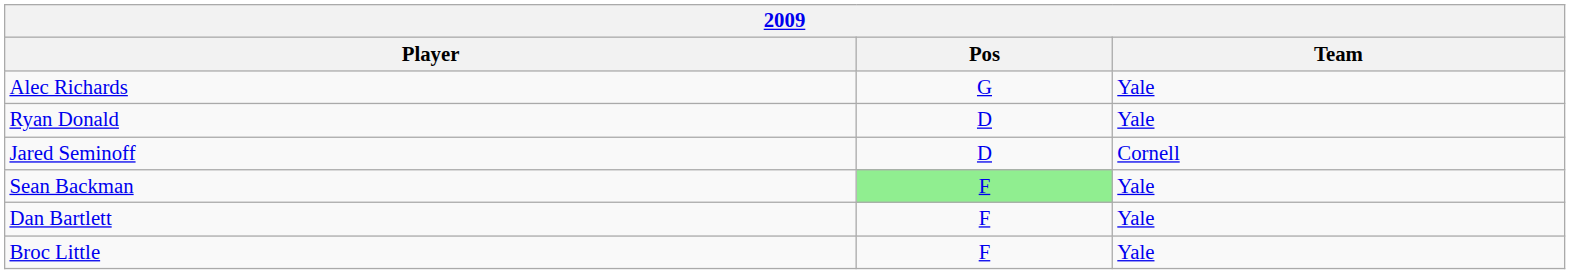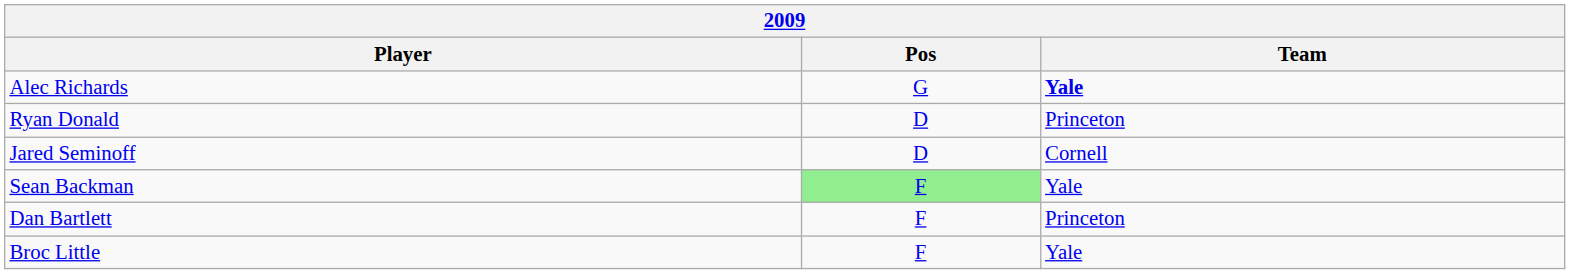 <table class="wikitable" width=95%>
 <tr>
 <th colspan=3><a href='#'>2009</a></th>
 </tr>
 <tr>
 <th>Player</th>
 <th>Pos</th>
 <th>Team</th>
 </tr>
 <tr>
 <td><a href='#'>Alec Richards</a></td>
 <td align=center><a href='#'>G</a></td>
-<td><a href='#'>Yale</a></td>
+<td><strong><a href='#'>Yale</a></strong></td>
 </tr>
 <tr>
 <td><a href='#'>Ryan Donald</a></td>
 <td align=center><a href='#'>D</a></td>
-<td><a href='#'>Yale</a></td>
+<td><a href='#'>Princeton</a></td>
 </tr>
 <tr>
 <td><a href='#'>Jared Seminoff</a></td>
 <td align=center><a href='#'>D</a></td>
 <td><a href='#'>Cornell</a></td>
 </tr>
 <tr>
 <td><a href='#'>Sean Backman</a></td>
 <td align=center style="background: lightgreen;"><a href='#'>F</a></td>
 <td><a href='#'>Yale</a></td>
 </tr>
 <tr>
 <td><a href='#'>Dan Bartlett</a></td>
 <td align=center><a href='#'>F</a></td>
-<td><a href='#'>Yale</a></td>
+<td><a href='#'>Princeton</a></td>
 </tr>
 <tr>
 <td><a href='#'>Broc Little</a></td>
 <td align=center><a href='#'>F</a></td>
 <td><a href='#'>Yale</a></td>
 </tr>
 </table>
